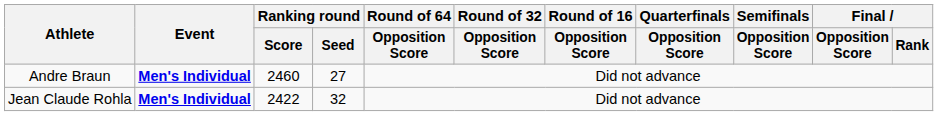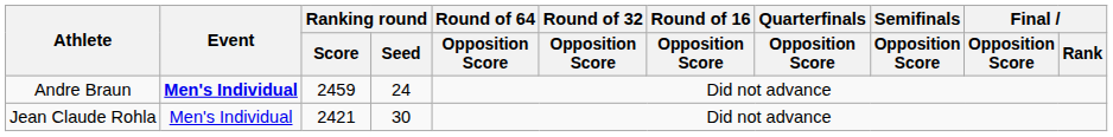 <table class="wikitable" style="font-size:90%">
 <tr>
 <th rowspan="2">Athlete</th>
 <th rowspan="2">Event</th>
 <th colspan="2">Ranking round</th>
 <th>Round of 64</th>
 <th>Round of 32</th>
 <th>Round of 16</th>
 <th>Quarterfinals</th>
 <th>Semifinals</th>
 <th colspan="2">Final / </th>
 </tr>
 <tr style="font-size:95%">
 <th>Score</th>
 <th>Seed</th>
 <th>Opposition<br>Score</th>
 <th>Opposition<br>Score</th>
 <th>Opposition<br>Score</th>
 <th>Opposition<br>Score</th>
 <th>Opposition<br>Score</th>
 <th>Opposition<br>Score</th>
 <th>Rank</th>
 </tr>
 <tr align="center">
 <td>Andre Braun</td>
 <td><strong><a href='#'>Men's Individual</a></strong></td>
-<td>2460</td>
-<td>27</td>
+<td>2459</td>
+<td>24</td>
 <td colspan="7">Did not advance</td>
 </tr>
 <tr align="center">
 <td>Jean Claude Rohla</td>
-<td><strong><a href='#'>Men's Individual</a></strong></td>
-<td>2422</td>
-<td>32</td>
+<td><a href='#'>Men's Individual</a></td>
+<td>2421</td>
+<td>30</td>
 <td colspan="7">Did not advance</td>
 </tr>
 </table>
